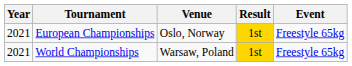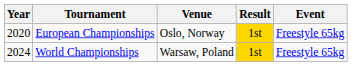 <table class="wikitable" style="font-size:95%;">
 <tr>
 <th>Year</th>
 <th>Tournament</th>
 <th>Venue</th>
 <th>Result</th>
 <th>Event</th>
 </tr>
 <tr>
-<td>2021</td>
+<td>2020</td>
 <td><a href='#'>European Championships</a></td>
 <td>Oslo, Norway</td>
 <td align="center" bgcolor="gold">1st</td>
 <td><a href='#'>Freestyle 65kg</a></td>
 </tr>
 <tr>
-<td>2021</td>
+<td>2024</td>
 <td><a href='#'>World Championships</a></td>
 <td>Warsaw, Poland</td>
 <td align="center" bgcolor="gold">1st</td>
 <td><a href='#'>Freestyle 65kg</a></td>
 </tr>
 </table>
